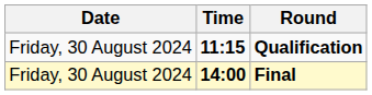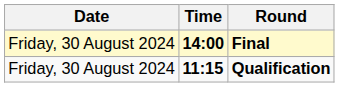 <table class="wikitable">
 <tr>
 <th>Date</th>
 <th>Time</th>
 <th>Round</th>
 </tr>
+<tr style=background:lemonchiffon>
+<td>Friday, 30 August 2024</td>
+<td><strong>14:00</strong></td>
+<td><strong>Final</strong></td>
+</tr>
 <tr>
 <td>Friday, 30 August 2024</td>
 <td><strong>11:15</strong></td>
 <td><strong>Qualification</strong></td>
 </tr>
-<tr style=background:lemonchiffon>
-<td>Friday, 30 August 2024</td>
-<td><strong>14:00</strong></td>
-<td><strong>Final</strong></td>
-</tr>
 </table>
